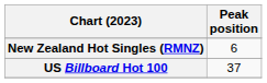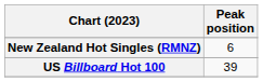 <table class="wikitable sortable plainrowheaders" style="text-align:center">
 <tr>
 <th scope="col">Chart (2023)</th>
 <th scope="col">Peak<br>position</th>
 </tr>
 <tr>
 </tr>
 <tr>
 </tr>
 <tr>
 <th scope="row">New Zealand Hot Singles (<a href='#'>RMNZ</a>)</th>
 <td>6</td>
 </tr>
 <tr>
 </tr>
 <tr>
 <th scope="row">US <a href='#'><em>Billboard</em> Hot 100</a></th>
-<td>37</td>
+<td>39</td>
 </tr>
 <tr>
 </tr>
 </table>
